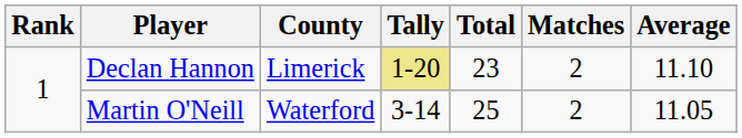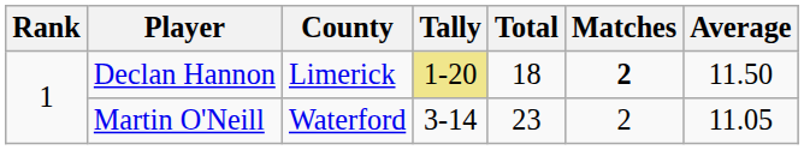 <table class="wikitable">
 <tr>
 <th>Rank</th>
 <th>Player</th>
 <th>County</th>
 <th>Tally</th>
 <th>Total</th>
 <th>Matches</th>
 <th>Average</th>
 </tr>
 <tr>
 <td rowspan=2 align=center>1</td>
 <td><a href='#'>Declan Hannon</a></td>
 <td><a href='#'>Limerick</a></td>
 <td align=center style="background: khaki;">1-20</td>
-<td align=center>23</td>
-<td align=center>2</td>
-<td align=center>11.10</td>
+<td align=center>18</td>
+<td align=center><strong>2</strong></td>
+<td align=center>11.50</td>
 </tr>
 <tr>
 <td><a href='#'>Martin O'Neill</a></td>
 <td><a href='#'>Waterford</a></td>
 <td align=center>3-14</td>
-<td align=center>25</td>
+<td align=center>23</td>
 <td align=center>2</td>
 <td align=center>11.05</td>
 </tr>
 </table>
